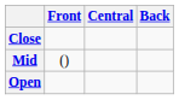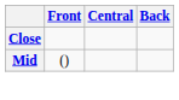 <table class="wikitable">
 <tr>
 <th></th>
 <th><a href='#'>Front</a></th>
 <th><a href='#'>Central</a></th>
 <th><a href='#'>Back</a></th>
 </tr>
 <tr align="center">
 <th><a href='#'>Close</a></th>
 <td></td>
 <td></td>
 <td></td>
 </tr>
 <tr align="center">
 <th><a href='#'>Mid</a></th>
 <td>()</td>
 <td></td>
 <td></td>
 </tr>
-<tr align="center">
-<th><a href='#'>Open</a></th>
-<td></td>
-<td></td>
-<td></td>
-</tr>
 </table>
